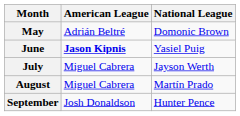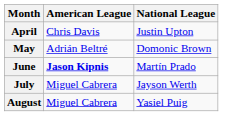 <table class="wikitable">
 <tr>
 <th>Month</th>
 <th>American League</th>
 <th>National League</th>
+</tr>
+<tr>
+<th>April</th>
+<td><a href='#'>Chris Davis</a></td>
+<td><a href='#'>Justin Upton</a></td>
 </tr>
 <tr>
 <th>May</th>
 <td><a href='#'>Adrián Beltré</a></td>
 <td><a href='#'>Domonic Brown</a></td>
 </tr>
 <tr>
 <th>June</th>
 <td><strong><a href='#'>Jason Kipnis</a></strong></td>
-<td><a href='#'>Yasiel Puig</a></td>
+<td><a href='#'>Martín Prado</a></td>
 </tr>
 <tr>
 <th>July</th>
 <td><a href='#'>Miguel Cabrera</a></td>
 <td><a href='#'>Jayson Werth</a></td>
 </tr>
 <tr>
 <th>August</th>
 <td><a href='#'>Miguel Cabrera</a></td>
-<td><a href='#'>Martín Prado</a></td>
-</tr>
-<tr>
-<th>September</th>
-<td><a href='#'>Josh Donaldson</a></td>
-<td><a href='#'>Hunter Pence</a></td>
+<td><a href='#'>Yasiel Puig</a></td>
 </tr>
 </table>
